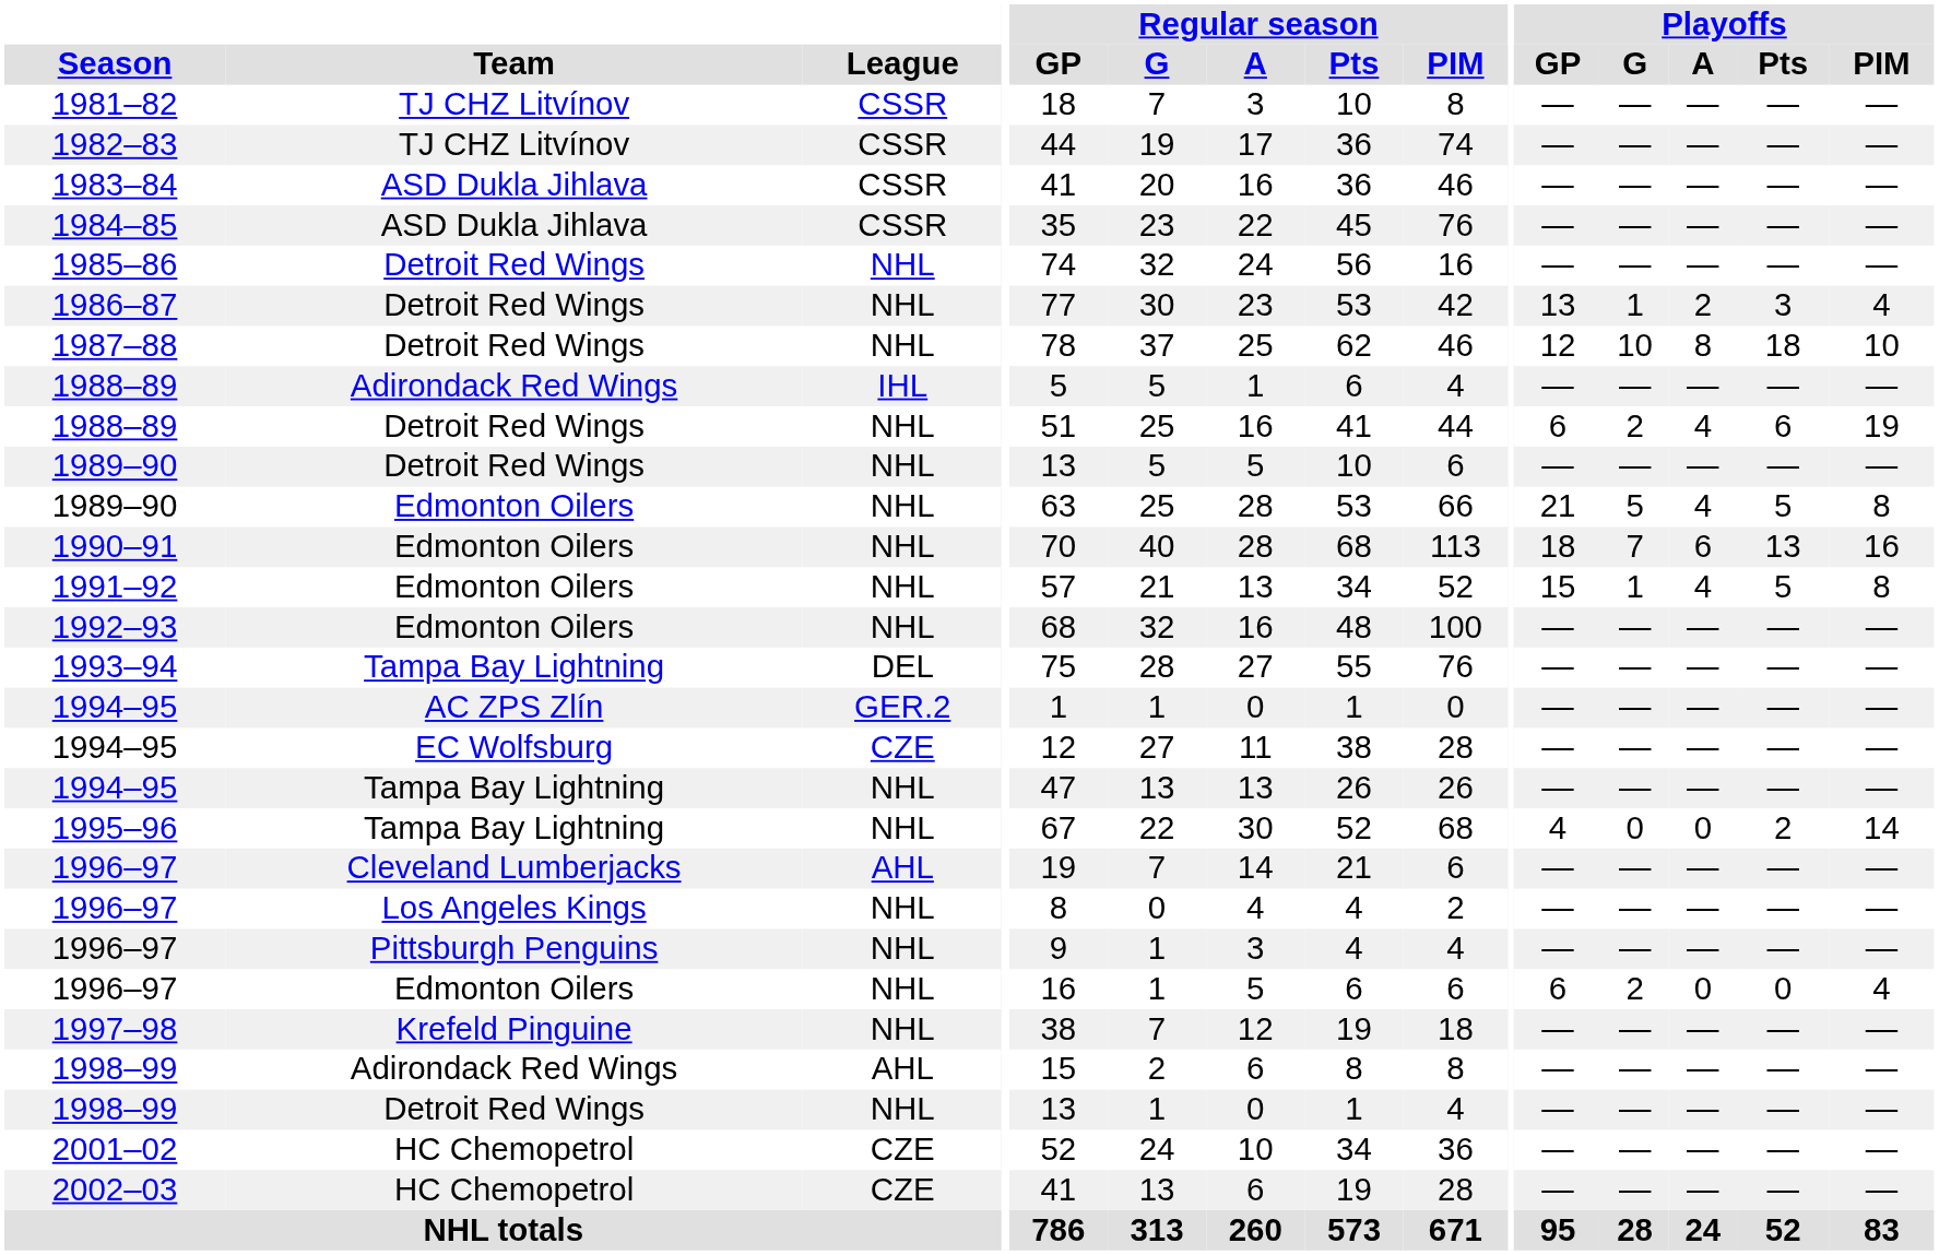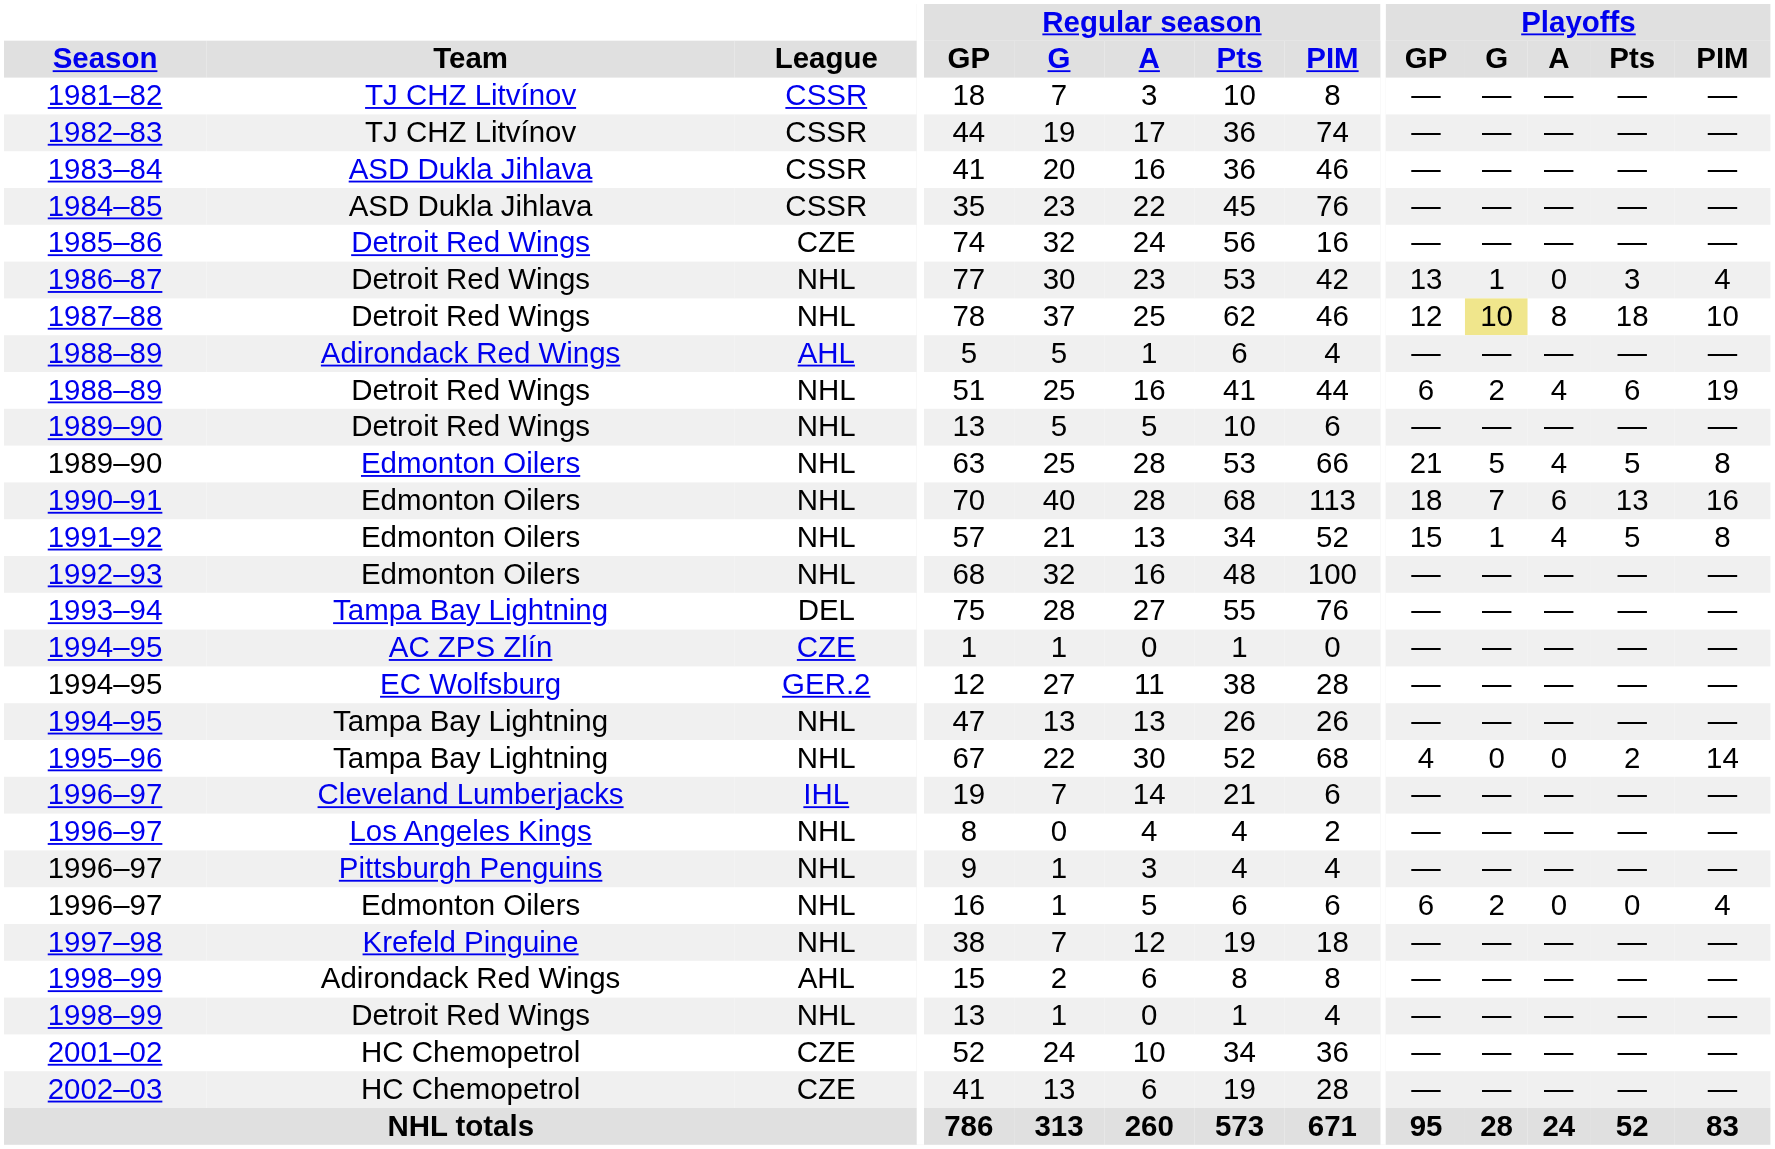 <table border="0" cellpadding="1" cellspacing="0" style="text-align:center; width:60em">
 <tr bgcolor="#e0e0e0">
 <th colspan="3" bgcolor="#ffffff"></th>
 <th rowspan="100" bgcolor="#ffffff"></th>
 <th colspan="5"><a href='#'>Regular season</a></th>
 <th rowspan="100" bgcolor="#ffffff"></th>
 <th colspan="5"><a href='#'>Playoffs</a></th>
 </tr>
 <tr bgcolor="#e0e0e0">
 <th><a href='#'>Season</a></th>
 <th>Team</th>
 <th>League</th>
 <th>GP</th>
 <th><a href='#'>G</a></th>
 <th><a href='#'>A</a></th>
 <th><a href='#'>Pts</a></th>
 <th><a href='#'>PIM</a></th>
 <th>GP</th>
 <th>G</th>
 <th>A</th>
 <th>Pts</th>
 <th>PIM</th>
 </tr>
 <tr>
 <td><a href='#'>1981–82</a></td>
 <td><a href='#'>TJ CHZ Litvínov</a></td>
 <td><a href='#'>CSSR</a></td>
 <td>18</td>
 <td>7</td>
 <td>3</td>
 <td>10</td>
 <td>8</td>
 <td>—</td>
 <td>—</td>
 <td>—</td>
 <td>—</td>
 <td>—</td>
 </tr>
 <tr bgcolor="#f0f0f0">
 <td><a href='#'>1982–83</a></td>
 <td>TJ CHZ Litvínov</td>
 <td>CSSR</td>
 <td>44</td>
 <td>19</td>
 <td>17</td>
 <td>36</td>
 <td>74</td>
 <td>—</td>
 <td>—</td>
 <td>—</td>
 <td>—</td>
 <td>—</td>
 </tr>
 <tr>
 <td><a href='#'>1983–84</a></td>
 <td><a href='#'>ASD Dukla Jihlava</a></td>
 <td>CSSR</td>
 <td>41</td>
 <td>20</td>
 <td>16</td>
 <td>36</td>
 <td>46</td>
 <td>—</td>
 <td>—</td>
 <td>—</td>
 <td>—</td>
 <td>—</td>
 </tr>
 <tr bgcolor="#f0f0f0">
 <td><a href='#'>1984–85</a></td>
 <td>ASD Dukla Jihlava</td>
 <td>CSSR</td>
 <td>35</td>
 <td>23</td>
 <td>22</td>
 <td>45</td>
 <td>76</td>
 <td>—</td>
 <td>—</td>
 <td>—</td>
 <td>—</td>
 <td>—</td>
 </tr>
 <tr>
 <td><a href='#'>1985–86</a></td>
 <td><a href='#'>Detroit Red Wings</a></td>
-<td><a href='#'>NHL</a></td>
+<td>CZE</td>
 <td>74</td>
 <td>32</td>
 <td>24</td>
 <td>56</td>
 <td>16</td>
 <td>—</td>
 <td>—</td>
 <td>—</td>
 <td>—</td>
 <td>—</td>
 </tr>
 <tr bgcolor="#f0f0f0">
 <td><a href='#'>1986–87</a></td>
 <td>Detroit Red Wings</td>
 <td>NHL</td>
 <td>77</td>
 <td>30</td>
 <td>23</td>
 <td>53</td>
 <td>42</td>
 <td>13</td>
 <td>1</td>
-<td>2</td>
+<td>0</td>
 <td>3</td>
 <td>4</td>
 </tr>
 <tr>
 <td><a href='#'>1987–88</a></td>
 <td>Detroit Red Wings</td>
 <td>NHL</td>
 <td>78</td>
 <td>37</td>
 <td>25</td>
 <td>62</td>
 <td>46</td>
 <td>12</td>
-<td>10</td>
+<td style="background: khaki;">10</td>
 <td>8</td>
 <td>18</td>
 <td>10</td>
 </tr>
 <tr bgcolor="#f0f0f0">
 <td><a href='#'>1988–89</a></td>
 <td><a href='#'>Adirondack Red Wings</a></td>
-<td><a href='#'>IHL</a></td>
+<td><a href='#'>AHL</a></td>
 <td>5</td>
 <td>5</td>
 <td>1</td>
 <td>6</td>
 <td>4</td>
 <td>—</td>
 <td>—</td>
 <td>—</td>
 <td>—</td>
 <td>—</td>
 </tr>
 <tr>
 <td><a href='#'>1988–89</a></td>
 <td>Detroit Red Wings</td>
 <td>NHL</td>
 <td>51</td>
 <td>25</td>
 <td>16</td>
 <td>41</td>
 <td>44</td>
 <td>6</td>
 <td>2</td>
 <td>4</td>
 <td>6</td>
 <td>19</td>
 </tr>
 <tr bgcolor="#f0f0f0">
 <td><a href='#'>1989–90</a></td>
 <td>Detroit Red Wings</td>
 <td>NHL</td>
 <td>13</td>
 <td>5</td>
 <td>5</td>
 <td>10</td>
 <td>6</td>
 <td>—</td>
 <td>—</td>
 <td>—</td>
 <td>—</td>
 <td>—</td>
 </tr>
 <tr>
 <td>1989–90</td>
 <td><a href='#'>Edmonton Oilers</a></td>
 <td>NHL</td>
 <td>63</td>
 <td>25</td>
 <td>28</td>
 <td>53</td>
 <td>66</td>
 <td>21</td>
 <td>5</td>
 <td>4</td>
 <td>5</td>
 <td>8</td>
 </tr>
 <tr bgcolor="#f0f0f0">
 <td><a href='#'>1990–91</a></td>
 <td>Edmonton Oilers</td>
 <td>NHL</td>
 <td>70</td>
 <td>40</td>
 <td>28</td>
 <td>68</td>
 <td>113</td>
 <td>18</td>
 <td>7</td>
 <td>6</td>
 <td>13</td>
 <td>16</td>
 </tr>
 <tr>
 <td><a href='#'>1991–92</a></td>
 <td>Edmonton Oilers</td>
 <td>NHL</td>
 <td>57</td>
 <td>21</td>
 <td>13</td>
 <td>34</td>
 <td>52</td>
 <td>15</td>
 <td>1</td>
 <td>4</td>
 <td>5</td>
 <td>8</td>
 </tr>
 <tr bgcolor="#f0f0f0">
 <td><a href='#'>1992–93</a></td>
 <td>Edmonton Oilers</td>
 <td>NHL</td>
 <td>68</td>
 <td>32</td>
 <td>16</td>
 <td>48</td>
 <td>100</td>
 <td>—</td>
 <td>—</td>
 <td>—</td>
 <td>—</td>
 <td>—</td>
 </tr>
 <tr>
 <td><a href='#'>1993–94</a></td>
 <td><a href='#'>Tampa Bay Lightning</a></td>
 <td>DEL</td>
 <td>75</td>
 <td>28</td>
 <td>27</td>
 <td>55</td>
 <td>76</td>
 <td>—</td>
 <td>—</td>
 <td>—</td>
 <td>—</td>
 <td>—</td>
 </tr>
 <tr bgcolor="#f0f0f0">
 <td><a href='#'>1994–95</a></td>
 <td><a href='#'>AC ZPS Zlín</a></td>
-<td><a href='#'>GER.2</a></td>
+<td><a href='#'>CZE</a></td>
 <td>1</td>
 <td>1</td>
 <td>0</td>
 <td>1</td>
 <td>0</td>
 <td>—</td>
 <td>—</td>
 <td>—</td>
 <td>—</td>
 <td>—</td>
 </tr>
 <tr>
 <td>1994–95</td>
 <td><a href='#'>EC Wolfsburg</a></td>
-<td><a href='#'>CZE</a></td>
+<td><a href='#'>GER.2</a></td>
 <td>12</td>
 <td>27</td>
 <td>11</td>
 <td>38</td>
 <td>28</td>
 <td>—</td>
 <td>—</td>
 <td>—</td>
 <td>—</td>
 <td>—</td>
 </tr>
 <tr bgcolor="#f0f0f0">
 <td><a href='#'>1994–95</a></td>
 <td>Tampa Bay Lightning</td>
 <td>NHL</td>
 <td>47</td>
 <td>13</td>
 <td>13</td>
 <td>26</td>
 <td>26</td>
 <td>—</td>
 <td>—</td>
 <td>—</td>
 <td>—</td>
 <td>—</td>
 </tr>
 <tr>
 <td><a href='#'>1995–96</a></td>
 <td>Tampa Bay Lightning</td>
 <td>NHL</td>
 <td>67</td>
 <td>22</td>
 <td>30</td>
 <td>52</td>
 <td>68</td>
 <td>4</td>
 <td>0</td>
 <td>0</td>
 <td>2</td>
 <td>14</td>
 </tr>
 <tr bgcolor="#f0f0f0">
 <td><a href='#'>1996–97</a></td>
 <td><a href='#'>Cleveland Lumberjacks</a></td>
-<td><a href='#'>AHL</a></td>
+<td><a href='#'>IHL</a></td>
 <td>19</td>
 <td>7</td>
 <td>14</td>
 <td>21</td>
 <td>6</td>
 <td>—</td>
 <td>—</td>
 <td>—</td>
 <td>—</td>
 <td>—</td>
 </tr>
 <tr>
 <td><a href='#'>1996–97</a></td>
 <td><a href='#'>Los Angeles Kings</a></td>
 <td>NHL</td>
 <td>8</td>
 <td>0</td>
 <td>4</td>
 <td>4</td>
 <td>2</td>
 <td>—</td>
 <td>—</td>
 <td>—</td>
 <td>—</td>
 <td>—</td>
 </tr>
 <tr bgcolor="#f0f0f0">
 <td>1996–97</td>
 <td><a href='#'>Pittsburgh Penguins</a></td>
 <td>NHL</td>
 <td>9</td>
 <td>1</td>
 <td>3</td>
 <td>4</td>
 <td>4</td>
 <td>—</td>
 <td>—</td>
 <td>—</td>
 <td>—</td>
 <td>—</td>
 </tr>
 <tr>
 <td>1996–97</td>
 <td>Edmonton Oilers</td>
 <td>NHL</td>
 <td>16</td>
 <td>1</td>
 <td>5</td>
 <td>6</td>
 <td>6</td>
 <td>6</td>
 <td>2</td>
 <td>0</td>
 <td>0</td>
 <td>4</td>
 </tr>
 <tr bgcolor="#f0f0f0">
 <td><a href='#'>1997–98</a></td>
 <td><a href='#'>Krefeld Pinguine</a></td>
 <td>NHL</td>
 <td>38</td>
 <td>7</td>
 <td>12</td>
 <td>19</td>
 <td>18</td>
 <td>—</td>
 <td>—</td>
 <td>—</td>
 <td>—</td>
 <td>—</td>
 </tr>
 <tr>
 <td><a href='#'>1998–99</a></td>
 <td>Adirondack Red Wings</td>
 <td>AHL</td>
 <td>15</td>
 <td>2</td>
 <td>6</td>
 <td>8</td>
 <td>8</td>
 <td>—</td>
 <td>—</td>
 <td>—</td>
 <td>—</td>
 <td>—</td>
 </tr>
 <tr bgcolor="#f0f0f0">
 <td><a href='#'>1998–99</a></td>
 <td>Detroit Red Wings</td>
 <td>NHL</td>
 <td>13</td>
 <td>1</td>
 <td>0</td>
 <td>1</td>
 <td>4</td>
 <td>—</td>
 <td>—</td>
 <td>—</td>
 <td>—</td>
 <td>—</td>
 </tr>
 <tr>
 <td><a href='#'>2001–02</a></td>
 <td>HC Chemopetrol</td>
 <td>CZE</td>
 <td>52</td>
 <td>24</td>
 <td>10</td>
 <td>34</td>
 <td>36</td>
 <td>—</td>
 <td>—</td>
 <td>—</td>
 <td>—</td>
 <td>—</td>
 </tr>
 <tr bgcolor="#f0f0f0">
 <td><a href='#'>2002–03</a></td>
 <td>HC Chemopetrol</td>
 <td>CZE</td>
 <td>41</td>
 <td>13</td>
 <td>6</td>
 <td>19</td>
 <td>28</td>
 <td>—</td>
 <td>—</td>
 <td>—</td>
 <td>—</td>
 <td>—</td>
 </tr>
 <tr bgcolor="#e0e0e0">
 <th colspan="3">NHL totals</th>
 <th>786</th>
 <th>313</th>
 <th>260</th>
 <th>573</th>
 <th>671</th>
 <th>95</th>
 <th>28</th>
 <th>24</th>
 <th>52</th>
 <th>83</th>
 </tr>
 </table>
